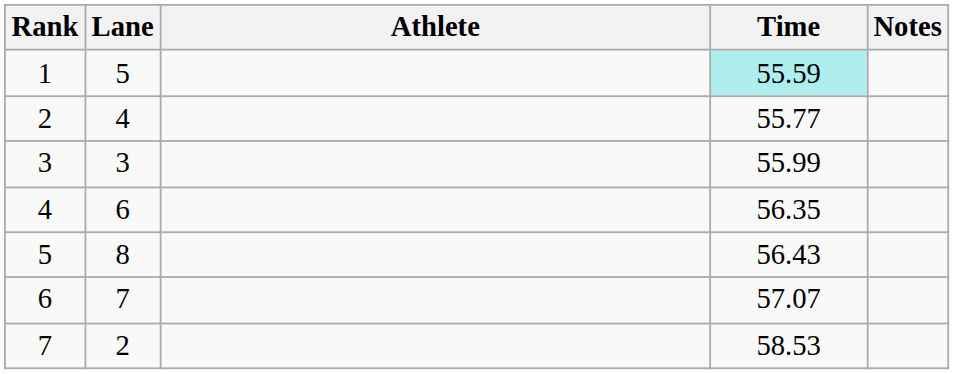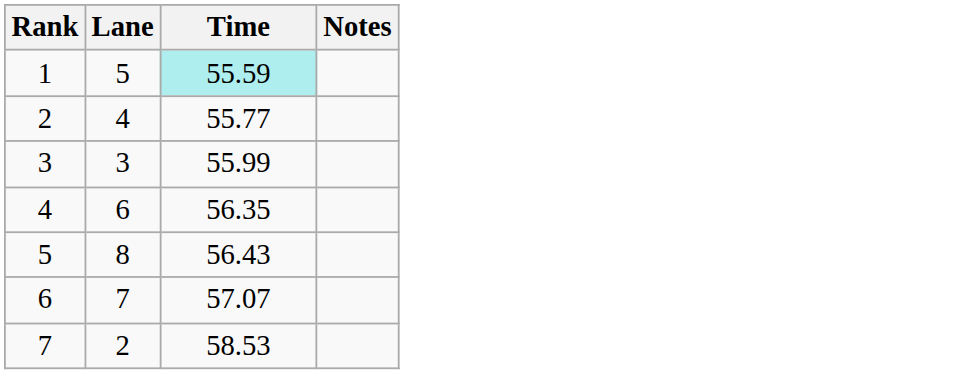 <table class="wikitable" style="text-align:center">
 <tr>
 <th>Rank</th>
 <th>Lane</th>
-<th width=300>Athlete</th>
 <th width=80>Time</th>
 <th>Notes</th>
 </tr>
 <tr>
 <td>1</td>
 <td>5</td>
-<td align=left></td>
 <td style="background: paleturquoise;">55.59</td>
 <td></td>
 </tr>
 <tr>
 <td>2</td>
 <td>4</td>
-<td align=left></td>
 <td>55.77</td>
 <td></td>
 </tr>
 <tr>
 <td>3</td>
 <td>3</td>
-<td align=left></td>
 <td>55.99</td>
 <td></td>
 </tr>
 <tr>
 <td>4</td>
 <td>6</td>
-<td align=left></td>
 <td>56.35</td>
 <td></td>
 </tr>
 <tr>
 <td>5</td>
 <td>8</td>
-<td align=left></td>
 <td>56.43</td>
 <td></td>
 </tr>
 <tr>
 <td>6</td>
 <td>7</td>
-<td align=left></td>
 <td>57.07</td>
 <td></td>
 </tr>
 <tr>
 <td>7</td>
 <td>2</td>
-<td align=left></td>
 <td>58.53</td>
 <td></td>
 </tr>
 </table>
